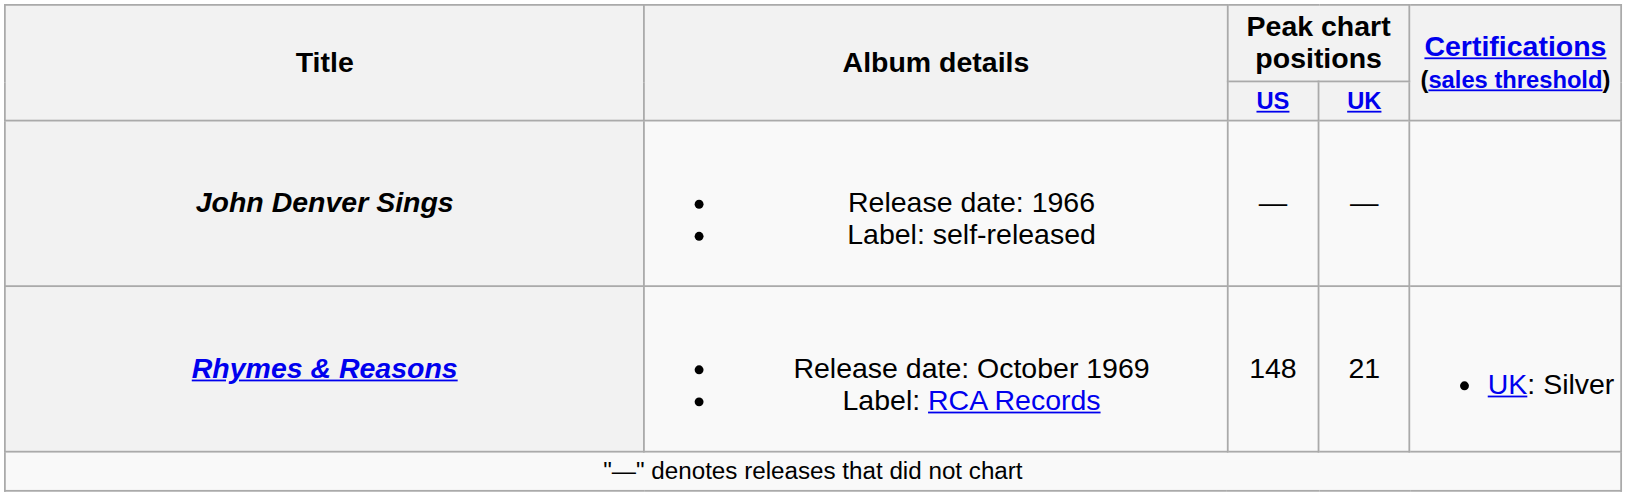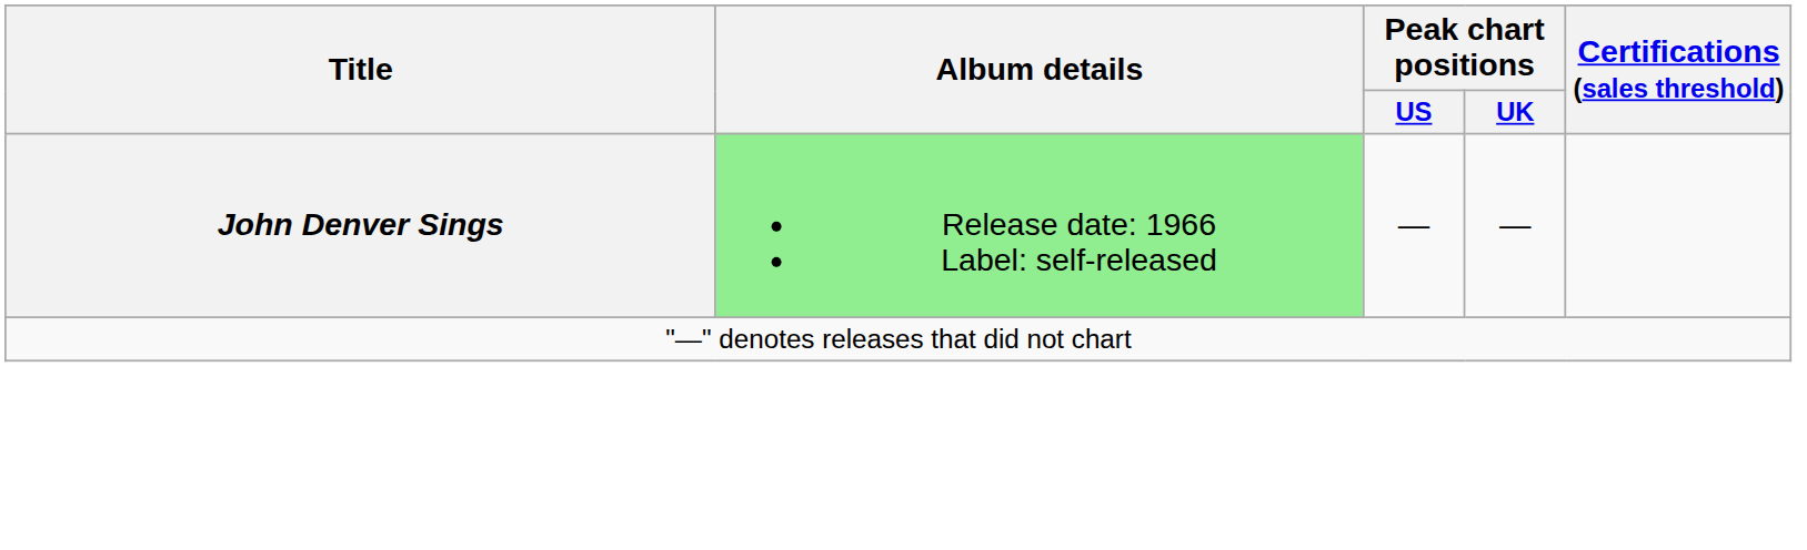 <table class="wikitable plainrowheaders" style="text-align:center;">
 <tr>
 <th rowspan="2" style="width:22em;">Title</th>
 <th rowspan="2" style="width:20em;">Album details</th>
 <th colspan="2">Peak chart<br>positions</th>
 <th rowspan="2"><a href='#'>Certifications</a><br><small>(<a href='#'>sales threshold</a>)</small></th>
 </tr>
 <tr style="font-size:smaller;">
 <th width="45"><a href='#'>US</a><br></th>
 <th width="45"><a href='#'>UK</a><br></th>
 </tr>
 <tr>
 <th scope="row"><em>John Denver Sings</em></th>
-<td><br><ul><li>Release date: 1966</li><li>Label: self-released</li></ul></td>
+<td style="background: lightgreen;"><br><ul><li>Release date: 1966</li><li>Label: self-released</li></ul></td>
 <td>—</td>
 <td>—</td>
 <td></td>
 </tr>
 <tr>
-<th scope="row"><em><a href='#'>Rhymes & Reasons</a></em></th>
-<td><br><ul><li>Release date: October 1969</li><li>Label: <a href='#'>RCA Records</a></li></ul></td>
-<td>148</td>
-<td>21</td>
-<td align="left"><br><ul><li><a href='#'>UK</a>: Silver</li></ul></td>
-</tr>
-<tr>
 <td colspan="5" style="font-size: 85%">"—" denotes releases that did not chart</td>
 </tr>
 </table>
